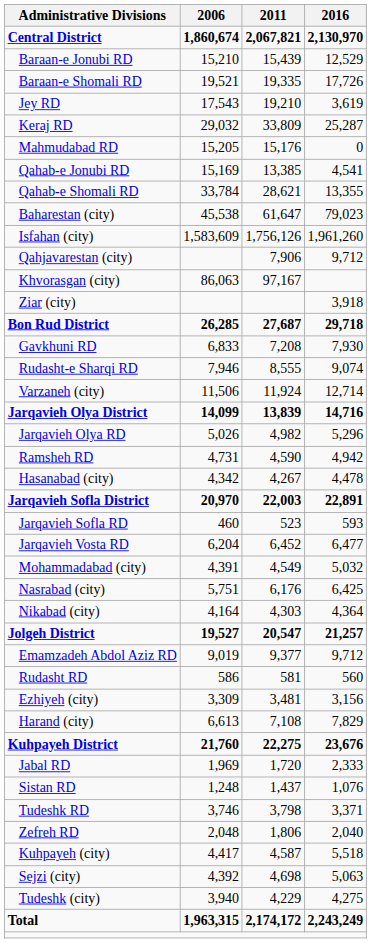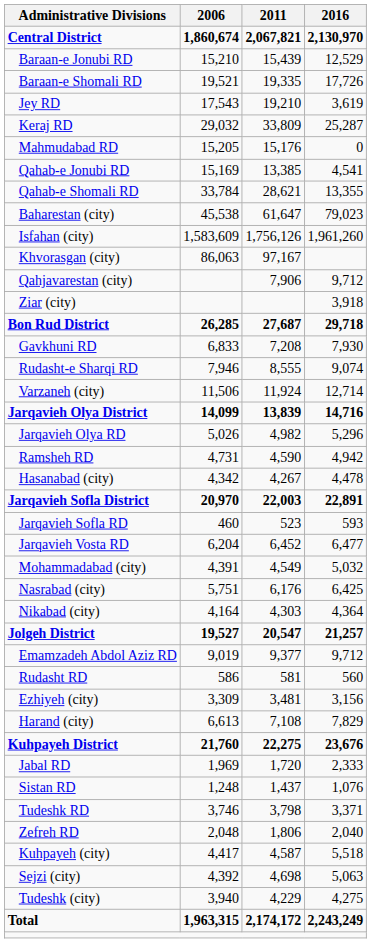 <table class="wikitable">
 <tr>
 <th>Administrative Divisions</th>
 <th>2006</th>
 <th>2011</th>
 <th>2016</th>
 </tr>
 <tr>
 <td><strong><a href='#'>Central District</a></strong></td>
 <td style="text-align: right;"><strong>1,860,674</strong></td>
 <td style="text-align: right;"><strong>2,067,821</strong></td>
 <td style="text-align: right;"><strong>2,130,970</strong></td>
 </tr>
 <tr>
 <td style="padding-left: 1em;"><a href='#'>Baraan-e Jonubi RD</a></td>
 <td style="text-align: right;">15,210</td>
 <td style="text-align: right;">15,439</td>
 <td style="text-align: right;">12,529</td>
 </tr>
 <tr>
 <td style="padding-left: 1em;"><a href='#'>Baraan-e Shomali RD</a></td>
 <td style="text-align: right;">19,521</td>
 <td style="text-align: right;">19,335</td>
 <td style="text-align: right;">17,726</td>
 </tr>
 <tr>
 <td style="padding-left: 1em;"><a href='#'>Jey RD</a></td>
 <td style="text-align: right;">17,543</td>
 <td style="text-align: right;">19,210</td>
 <td style="text-align: right;">3,619</td>
 </tr>
 <tr>
 <td style="padding-left: 1em;"><a href='#'>Keraj RD</a></td>
 <td style="text-align: right;">29,032</td>
 <td style="text-align: right;">33,809</td>
 <td style="text-align: right;">25,287</td>
 </tr>
 <tr>
 <td style="padding-left: 1em;"><a href='#'>Mahmudabad RD</a></td>
 <td style="text-align: right;">15,205</td>
 <td style="text-align: right;">15,176</td>
 <td style="text-align: right;">0</td>
 </tr>
 <tr>
 <td style="padding-left: 1em;"><a href='#'>Qahab-e Jonubi RD</a></td>
 <td style="text-align: right;">15,169</td>
 <td style="text-align: right;">13,385</td>
 <td style="text-align: right;">4,541</td>
 </tr>
 <tr>
 <td style="padding-left: 1em;"><a href='#'>Qahab-e Shomali RD</a></td>
 <td style="text-align: right;">33,784</td>
 <td style="text-align: right;">28,621</td>
 <td style="text-align: right;">13,355</td>
 </tr>
 <tr>
 <td style="padding-left: 1em;"><a href='#'>Baharestan</a> (city)</td>
 <td style="text-align: right;">45,538</td>
 <td style="text-align: right;">61,647</td>
 <td style="text-align: right;">79,023</td>
 </tr>
 <tr>
 <td style="padding-left: 1em;"><a href='#'>Isfahan</a> (city)</td>
 <td style="text-align: right;">1,583,609</td>
 <td style="text-align: right;">1,756,126</td>
 <td style="text-align: right;">1,961,260</td>
 </tr>
 <tr>
+<td style="padding-left: 1em;"><a href='#'>Khvorasgan</a> (city)</td>
+<td style="text-align: right;">86,063</td>
+<td style="text-align: right;">97,167</td>
+<td style="text-align: right;"></td>
+</tr>
+<tr>
 <td style="padding-left: 1em;"><a href='#'>Qahjavarestan</a> (city)</td>
 <td style="text-align: right;"></td>
 <td style="text-align: right;">7,906</td>
 <td style="text-align: right;">9,712</td>
-</tr>
-<tr>
-<td style="padding-left: 1em;"><a href='#'>Khvorasgan</a> (city)</td>
-<td style="text-align: right;">86,063</td>
-<td style="text-align: right;">97,167</td>
-<td style="text-align: right;"></td>
 </tr>
 <tr>
 <td style="padding-left: 1em;"><a href='#'>Ziar</a> (city)</td>
 <td style="text-align: right;"></td>
 <td style="text-align: right;"></td>
 <td style="text-align: right;">3,918</td>
 </tr>
 <tr>
 <td><strong><a href='#'>Bon Rud District</a></strong></td>
 <td style="text-align: right;"><strong>26,285</strong></td>
 <td style="text-align: right;"><strong>27,687</strong></td>
 <td style="text-align: right;"><strong>29,718</strong></td>
 </tr>
 <tr>
 <td style="padding-left: 1em;"><a href='#'>Gavkhuni RD</a></td>
 <td style="text-align: right;">6,833</td>
 <td style="text-align: right;">7,208</td>
 <td style="text-align: right;">7,930</td>
 </tr>
 <tr>
 <td style="padding-left: 1em;"><a href='#'>Rudasht-e Sharqi RD</a></td>
 <td style="text-align: right;">7,946</td>
 <td style="text-align: right;">8,555</td>
 <td style="text-align: right;">9,074</td>
 </tr>
 <tr>
 <td style="padding-left: 1em;"><a href='#'>Varzaneh</a> (city)</td>
 <td style="text-align: right;">11,506</td>
 <td style="text-align: right;">11,924</td>
 <td style="text-align: right;">12,714</td>
 </tr>
 <tr>
 <td><strong><a href='#'>Jarqavieh Olya District</a></strong></td>
 <td style="text-align: right;"><strong>14,099</strong></td>
 <td style="text-align: right;"><strong>13,839</strong></td>
 <td style="text-align: right;"><strong>14,716</strong></td>
 </tr>
 <tr>
 <td style="padding-left: 1em;"><a href='#'>Jarqavieh Olya RD</a></td>
 <td style="text-align: right;">5,026</td>
 <td style="text-align: right;">4,982</td>
 <td style="text-align: right;">5,296</td>
 </tr>
 <tr>
 <td style="padding-left: 1em;"><a href='#'>Ramsheh RD</a></td>
 <td style="text-align: right;">4,731</td>
 <td style="text-align: right;">4,590</td>
 <td style="text-align: right;">4,942</td>
 </tr>
 <tr>
 <td style="padding-left: 1em;"><a href='#'>Hasanabad</a> (city)</td>
 <td style="text-align: right;">4,342</td>
 <td style="text-align: right;">4,267</td>
 <td style="text-align: right;">4,478</td>
 </tr>
 <tr>
 <td><strong><a href='#'>Jarqavieh Sofla District</a></strong></td>
 <td style="text-align: right;"><strong>20,970</strong></td>
 <td style="text-align: right;"><strong>22,003</strong></td>
 <td style="text-align: right;"><strong>22,891</strong></td>
 </tr>
 <tr>
 <td style="padding-left: 1em;"><a href='#'>Jarqavieh Sofla RD</a></td>
 <td style="text-align: right;">460</td>
 <td style="text-align: right;">523</td>
 <td style="text-align: right;">593</td>
 </tr>
 <tr>
 <td style="padding-left: 1em;"><a href='#'>Jarqavieh Vosta RD</a></td>
 <td style="text-align: right;">6,204</td>
 <td style="text-align: right;">6,452</td>
 <td style="text-align: right;">6,477</td>
 </tr>
 <tr>
 <td style="padding-left: 1em;"><a href='#'>Mohammadabad</a> (city)</td>
 <td style="text-align: right;">4,391</td>
 <td style="text-align: right;">4,549</td>
 <td style="text-align: right;">5,032</td>
 </tr>
 <tr>
 <td style="padding-left: 1em;"><a href='#'>Nasrabad</a> (city)</td>
 <td style="text-align: right;">5,751</td>
 <td style="text-align: right;">6,176</td>
 <td style="text-align: right;">6,425</td>
 </tr>
 <tr>
 <td style="padding-left: 1em;"><a href='#'>Nikabad</a> (city)</td>
 <td style="text-align: right;">4,164</td>
 <td style="text-align: right;">4,303</td>
 <td style="text-align: right;">4,364</td>
 </tr>
 <tr>
 <td><strong><a href='#'>Jolgeh District</a></strong></td>
 <td style="text-align: right;"><strong>19,527</strong></td>
 <td style="text-align: right;"><strong>20,547</strong></td>
 <td style="text-align: right;"><strong>21,257</strong></td>
 </tr>
 <tr>
 <td style="padding-left: 1em;"><a href='#'>Emamzadeh Abdol Aziz RD</a></td>
 <td style="text-align: right;">9,019</td>
 <td style="text-align: right;">9,377</td>
 <td style="text-align: right;">9,712</td>
 </tr>
 <tr>
 <td style="padding-left: 1em;"><a href='#'>Rudasht RD</a></td>
 <td style="text-align: right;">586</td>
 <td style="text-align: right;">581</td>
 <td style="text-align: right;">560</td>
 </tr>
 <tr>
 <td style="padding-left: 1em;"><a href='#'>Ezhiyeh</a> (city)</td>
 <td style="text-align: right;">3,309</td>
 <td style="text-align: right;">3,481</td>
 <td style="text-align: right;">3,156</td>
 </tr>
 <tr>
 <td style="padding-left: 1em;"><a href='#'>Harand</a> (city)</td>
 <td style="text-align: right;">6,613</td>
 <td style="text-align: right;">7,108</td>
 <td style="text-align: right;">7,829</td>
 </tr>
 <tr>
 <td><strong><a href='#'>Kuhpayeh District</a></strong></td>
 <td style="text-align: right;"><strong>21,760</strong></td>
 <td style="text-align: right;"><strong>22,275</strong></td>
 <td style="text-align: right;"><strong>23,676</strong></td>
 </tr>
 <tr>
 <td style="padding-left: 1em;"><a href='#'>Jabal RD</a></td>
 <td style="text-align: right;">1,969</td>
 <td style="text-align: right;">1,720</td>
 <td style="text-align: right;">2,333</td>
 </tr>
 <tr>
 <td style="padding-left: 1em;"><a href='#'>Sistan RD</a></td>
 <td style="text-align: right;">1,248</td>
 <td style="text-align: right;">1,437</td>
 <td style="text-align: right;">1,076</td>
 </tr>
 <tr>
 <td style="padding-left: 1em;"><a href='#'>Tudeshk RD</a></td>
 <td style="text-align: right;">3,746</td>
 <td style="text-align: right;">3,798</td>
 <td style="text-align: right;">3,371</td>
 </tr>
 <tr>
 <td style="padding-left: 1em;"><a href='#'>Zefreh RD</a></td>
 <td style="text-align: right;">2,048</td>
 <td style="text-align: right;">1,806</td>
 <td style="text-align: right;">2,040</td>
 </tr>
 <tr>
 <td style="padding-left: 1em;"><a href='#'>Kuhpayeh</a> (city)</td>
 <td style="text-align: right;">4,417</td>
 <td style="text-align: right;">4,587</td>
 <td style="text-align: right;">5,518</td>
 </tr>
 <tr>
 <td style="padding-left: 1em;"><a href='#'>Sejzi</a> (city)</td>
 <td style="text-align: right;">4,392</td>
 <td style="text-align: right;">4,698</td>
 <td style="text-align: right;">5,063</td>
 </tr>
 <tr>
 <td style="padding-left: 1em;"><a href='#'>Tudeshk</a> (city)</td>
 <td style="text-align: right;">3,940</td>
 <td style="text-align: right;">4,229</td>
 <td style="text-align: right;">4,275</td>
 </tr>
 <tr>
 <td><strong>Total</strong></td>
 <td style="text-align: right;"><strong>1,963,315</strong></td>
 <td style="text-align: right;"><strong>2,174,172</strong></td>
 <td style="text-align: right;"><strong>2,243,249</strong></td>
 </tr>
 <tr>
 <td colspan=4></td>
 </tr>
 </table>
